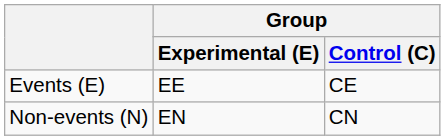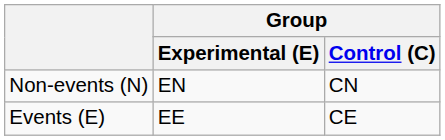 <table class="wikitable">
 <tr>
 <th rowspan="2"> </th>
 <th colspan="2">Group</th>
 </tr>
 <tr>
 <th>Experimental (E)</th>
 <th><a href='#'>Control</a> (C)</th>
 </tr>
 <tr>
+<td>Non-events (N)</td>
+<td>EN</td>
+<td>CN</td>
+</tr>
+<tr>
 <td>Events (E)</td>
 <td>EE</td>
 <td>CE</td>
 </tr>
-<tr>
-<td>Non-events (N)</td>
-<td>EN</td>
-<td>CN</td>
-</tr>
 </table>
